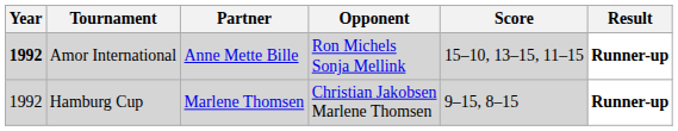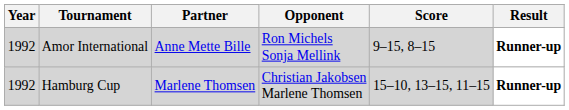 <table class="sortable wikitable" style="font-size: 90%;">
 <tr>
 <th>Year</th>
 <th>Tournament</th>
 <th>Partner</th>
 <th>Opponent</th>
 <th>Score</th>
 <th>Result</th>
 </tr>
 <tr style="background:#D5D5D5">
-<td align="center"><strong>1992</strong></td>
+<td align="center">1992</td>
 <td align="left">Amor International</td>
 <td align="left"> <a href='#'>Anne Mette Bille</a></td>
 <td align="left"> <a href='#'>Ron Michels</a> <br>  <a href='#'>Sonja Mellink</a></td>
-<td align="left">15–10, 13–15, 11–15</td>
+<td align="left">9–15, 8–15</td>
 <td style="text-align:left; background:white"> <strong>Runner-up</strong></td>
 </tr>
 <tr style="background:#D5D5D5">
 <td align="center">1992</td>
 <td align="left">Hamburg Cup</td>
 <td align="left"> <a href='#'>Marlene Thomsen</a></td>
 <td align="left"> <a href='#'>Christian Jakobsen</a> <br>  Marlene Thomsen</td>
-<td align="left">9–15, 8–15</td>
+<td align="left">15–10, 13–15, 11–15</td>
 <td style="text-align:left; background:white"> <strong>Runner-up</strong></td>
 </tr>
 </table>
